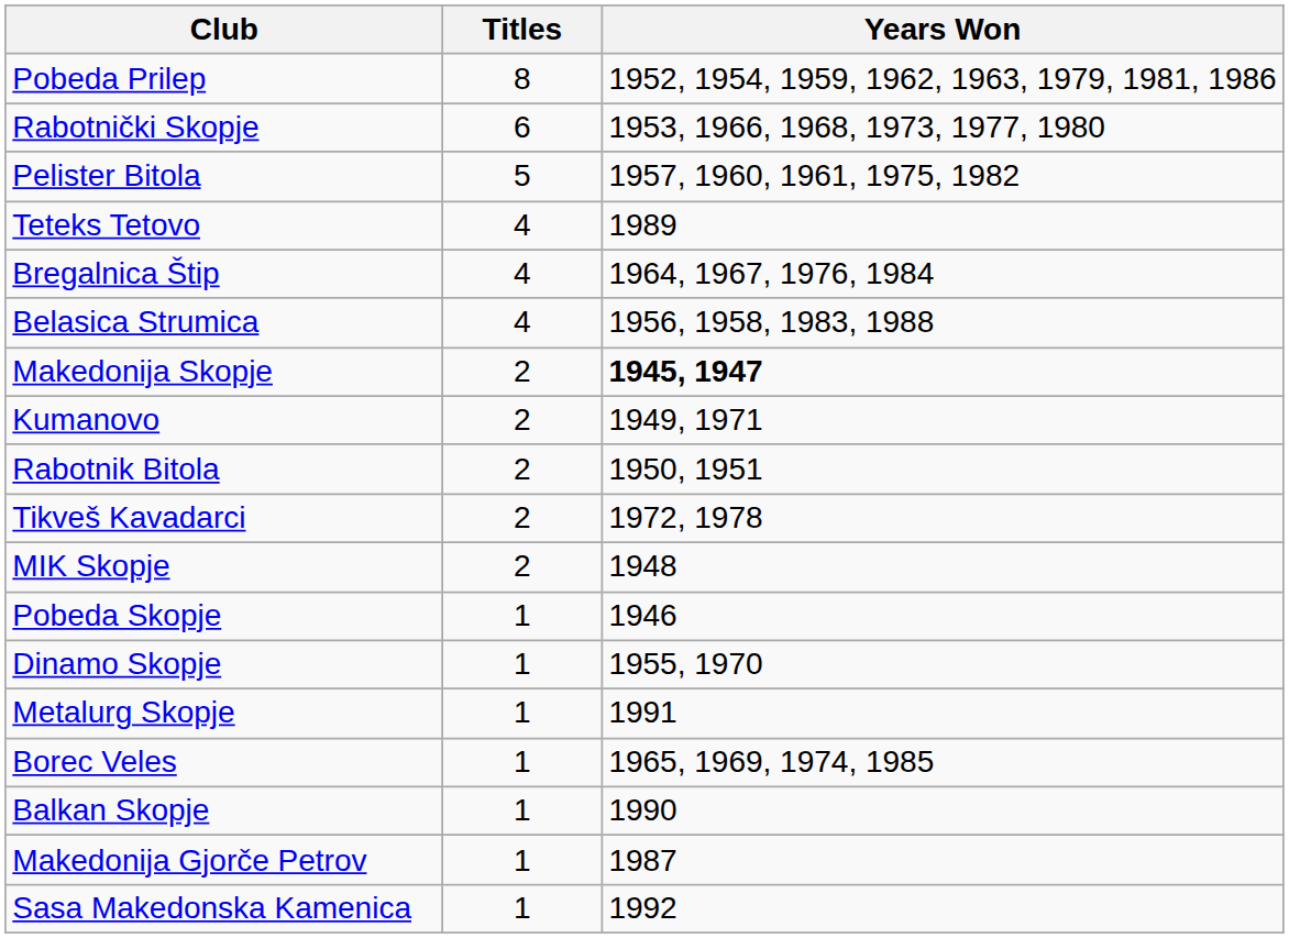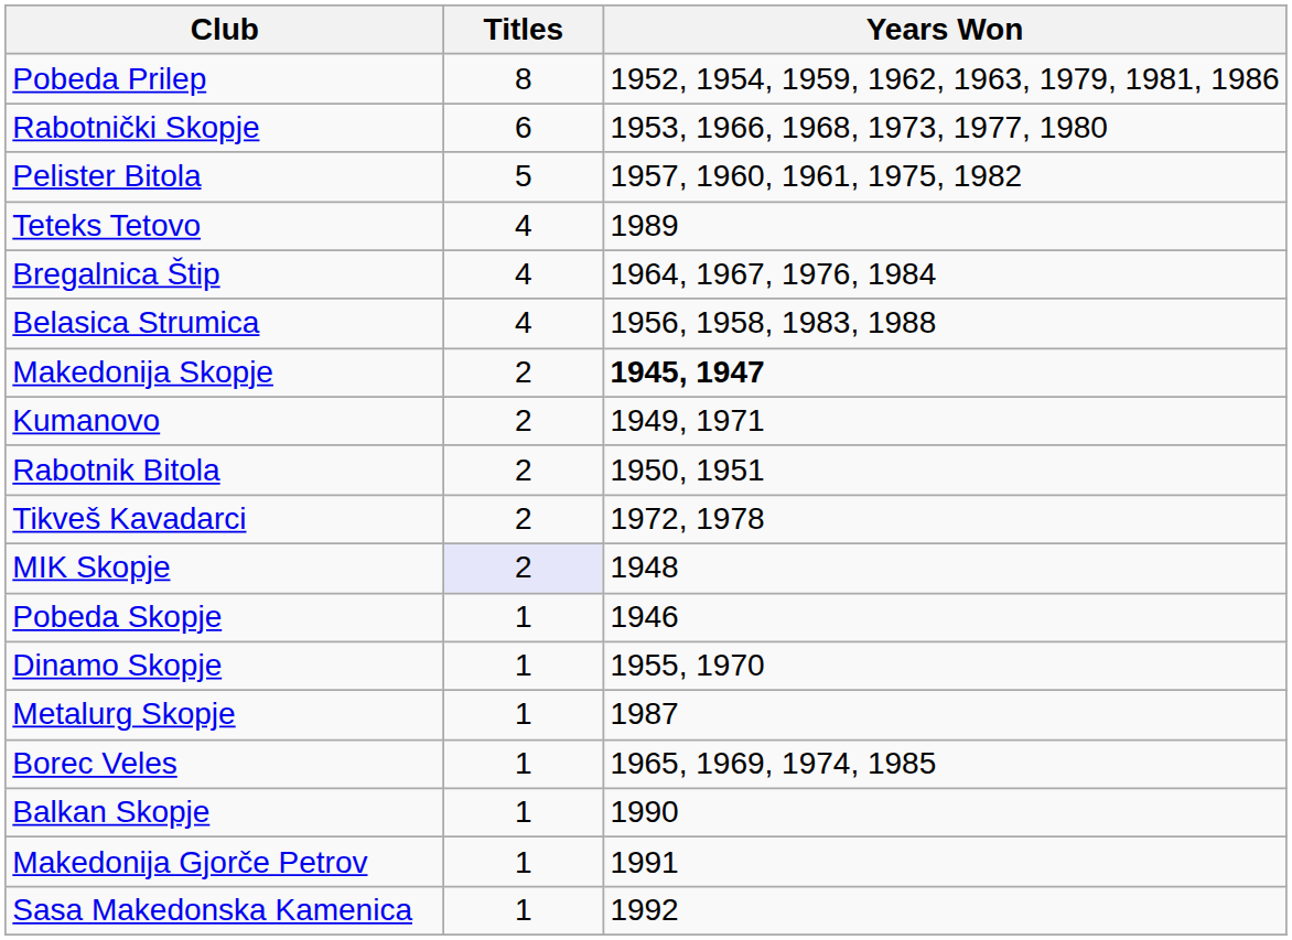 <table class="wikitable">
 <tr>
 <th width=220>Club</th>
 <th width=75>Titles</th>
 <th>Years Won</th>
 </tr>
 <tr>
 <td><a href='#'>Pobeda Prilep</a></td>
 <td align=center>8</td>
 <td>1952, 1954, 1959, 1962, 1963, 1979, 1981, 1986</td>
 </tr>
 <tr>
 <td><a href='#'>Rabotnički Skopje</a></td>
 <td align=center>6</td>
 <td>1953, 1966, 1968, 1973, 1977, 1980</td>
 </tr>
 <tr>
 <td><a href='#'>Pelister Bitola</a></td>
 <td align=center>5</td>
 <td>1957, 1960, 1961, 1975, 1982</td>
 </tr>
 <tr>
 <td><a href='#'>Teteks Tetovo</a></td>
 <td align=center>4</td>
 <td>1989</td>
 </tr>
 <tr>
 <td><a href='#'>Bregalnica Štip</a></td>
 <td align=center>4</td>
 <td>1964, 1967, 1976, 1984</td>
 </tr>
 <tr>
 <td><a href='#'>Belasica Strumica</a></td>
 <td align=center>4</td>
 <td>1956, 1958, 1983, 1988</td>
 </tr>
 <tr>
 <td><a href='#'>Makedonija Skopje</a></td>
 <td align=center>2</td>
 <td><strong>1945, 1947</strong></td>
 </tr>
 <tr>
 <td><a href='#'>Kumanovo</a></td>
 <td align=center>2</td>
 <td>1949, 1971</td>
 </tr>
 <tr>
 <td><a href='#'>Rabotnik Bitola</a></td>
 <td align=center>2</td>
 <td>1950, 1951</td>
 </tr>
 <tr>
 <td><a href='#'>Tikveš Kavadarci</a></td>
 <td align=center>2</td>
 <td>1972, 1978</td>
 </tr>
 <tr>
 <td><a href='#'>MIK Skopje</a></td>
-<td align=center>2</td>
+<td align=center style="background: lavender;">2</td>
 <td>1948</td>
 </tr>
 <tr>
 <td><a href='#'>Pobeda Skopje</a></td>
 <td align=center>1</td>
 <td>1946</td>
 </tr>
 <tr>
 <td><a href='#'>Dinamo Skopje</a></td>
 <td align=center>1</td>
 <td>1955, 1970</td>
 </tr>
 <tr>
 <td><a href='#'>Metalurg Skopje</a></td>
 <td align=center>1</td>
-<td>1991</td>
+<td>1987</td>
 </tr>
 <tr>
 <td><a href='#'>Borec Veles</a></td>
 <td align=center>1</td>
 <td>1965, 1969, 1974, 1985</td>
 </tr>
 <tr>
 <td><a href='#'>Balkan Skopje</a></td>
 <td align=center>1</td>
 <td>1990</td>
 </tr>
 <tr>
 <td><a href='#'>Makedonija Gjorče Petrov</a></td>
 <td align=center>1</td>
-<td>1987</td>
+<td>1991</td>
 </tr>
 <tr>
 <td><a href='#'>Sasa Makedonska Kamenica</a></td>
 <td align=center>1</td>
 <td>1992</td>
 </tr>
 <tr>
 </tr>
 </table>
